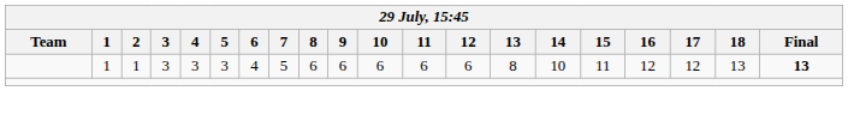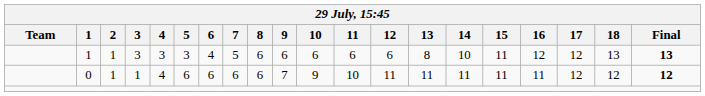 <table class=wikitable style="text-align:center; width: 55%">
 <tr>
 <th colspan=20><em>29 July, 15:45</em></th>
 </tr>
 <tr>
 <th>Team</th>
 <th>1</th>
 <th>2</th>
 <th>3</th>
 <th>4</th>
 <th>5</th>
 <th>6</th>
 <th>7</th>
 <th>8</th>
 <th>9</th>
 <th>10</th>
 <th>11</th>
 <th>12</th>
 <th>13</th>
 <th>14</th>
 <th>15</th>
 <th>16</th>
 <th>17</th>
 <th>18</th>
 <th>Final</th>
 </tr>
 <tr>
 <td align=left><strong></strong></td>
 <td>1</td>
 <td>1</td>
 <td>3</td>
 <td>3</td>
 <td>3</td>
 <td>4</td>
 <td>5</td>
 <td>6</td>
 <td>6</td>
 <td>6</td>
 <td>6</td>
 <td>6</td>
 <td>8</td>
 <td>10</td>
 <td>11</td>
 <td>12</td>
 <td>12</td>
 <td>13</td>
 <td><strong>13</strong></td>
 </tr>
 <tr>
+<td align=left></td>
+<td>0</td>
+<td>1</td>
+<td>1</td>
+<td>4</td>
+<td>6</td>
+<td>6</td>
+<td>6</td>
+<td>6</td>
+<td>7</td>
+<td>9</td>
+<td>10</td>
+<td>11</td>
+<td>11</td>
+<td>11</td>
+<td>11</td>
+<td>11</td>
+<td>12</td>
+<td>12</td>
+<td><strong>12</strong></td>
+</tr>
+<tr>
 <td colspan=20></td>
 </tr>
 </table>
